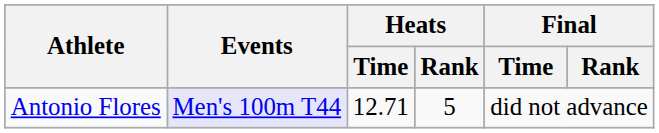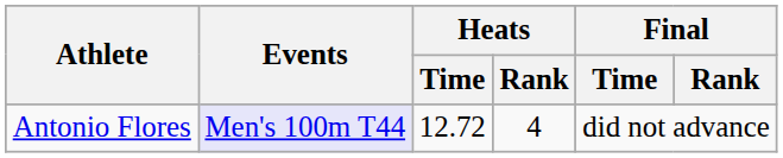 <table class=wikitable style="font-size:90%">
 <tr>
 <th rowspan=2>Athlete</th>
 <th rowspan=2>Events</th>
 <th colspan="2">Heats</th>
 <th colspan="2">Final</th>
 </tr>
 <tr>
 <th scope="col">Time</th>
 <th scope="col">Rank</th>
 <th scope="col">Time</th>
 <th scope="col">Rank</th>
 </tr>
 <tr align=center>
 <td align=left><a href='#'>Antonio Flores</a></td>
 <td align=left style="background: lavender;"><a href='#'>Men's 100m T44</a></td>
-<td>12.71</td>
-<td>5</td>
+<td>12.72</td>
+<td>4</td>
 <td colspan=2>did not advance</td>
 </tr>
 </table>
